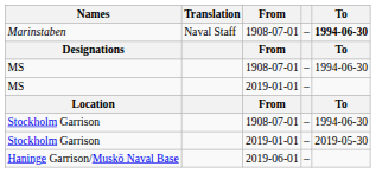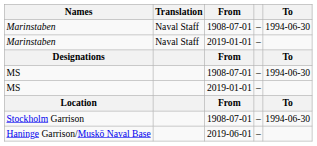 <table class="wikitable">
 <tr>
 <th style="font-weight:bold;">Names</th>
 <th style="font-weight:bold;">Translation</th>
 <th style="text-align: center; font-weight:bold;">From</th>
 <th></th>
 <th style="text-align: center; font-weight:bold;">To</th>
 </tr>
 <tr>
 <td style="font-style:italic;">Marinstaben</td>
 <td>Naval Staff</td>
 <td>1908-07-01</td>
 <td>–</td>
-<td><strong>1994-06-30</strong></td>
+<td>1994-06-30</td>
+</tr>
+<tr>
+<td style="font-style:italic;">Marinstaben</td>
+<td>Naval Staff</td>
+<td>2019-01-01</td>
+<td>–</td>
+<td></td>
 </tr>
 <tr>
 <th style="font-weight:bold;">Designations</th>
 <th style="font-weight:bold;"></th>
 <th style="text-align: center; font-weight:bold;">From</th>
 <th></th>
 <th style="text-align: center; font-weight:bold;">To</th>
 </tr>
 <tr>
 <td>MS</td>
 <td></td>
 <td style="text-align: center;">1908-07-01</td>
 <td>–</td>
 <td style="text-align: center;">1994-06-30</td>
 </tr>
 <tr>
 <td>MS</td>
 <td></td>
 <td style="text-align: center;">2019-01-01</td>
 <td>–</td>
 <td style="text-align: center;"></td>
 </tr>
 <tr>
 <th style="font-weight:bold;">Location</th>
 <th style="font-weight:bold;"></th>
 <th style="text-align: center; font-weight:bold;">From</th>
 <th></th>
 <th style="text-align: center; font-weight:bold;">To</th>
 </tr>
 <tr>
 <td><a href='#'>Stockholm</a> Garrison</td>
 <td></td>
 <td style="text-align: center;">1908-07-01</td>
 <td style="text-align: center;">–</td>
 <td style="text-align: center;">1994-06-30</td>
 </tr>
 <tr>
-<td><a href='#'>Stockholm</a> Garrison</td>
-<td></td>
-<td style="text-align: center;">2019-01-01</td>
-<td style="text-align: center;">–</td>
-<td style="text-align: center;">2019-05-30</td>
-</tr>
-<tr>
 <td><a href='#'>Haninge</a> Garrison/<a href='#'>Muskö Naval Base</a></td>
 <td></td>
 <td style="text-align: center;">2019-06-01</td>
 <td style="text-align: center;">–</td>
 <td style="text-align: center;"></td>
 </tr>
 </table>
